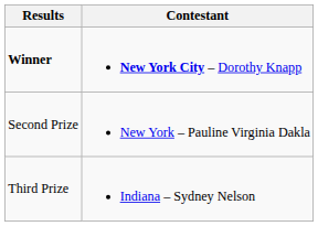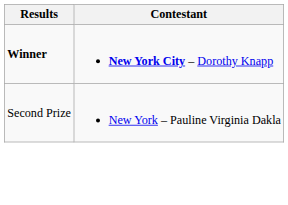 <table class="wikitable sortable" style="font-size: 95%;">
 <tr>
 <th>Results</th>
 <th>Contestant</th>
 </tr>
 <tr>
 <td><strong>Winner</strong></td>
 <td><br><ul><li><strong><a href='#'>New York City</a></strong> – <a href='#'>Dorothy Knapp</a></li></ul></td>
 </tr>
 <tr>
 <td>Second Prize</td>
 <td><br><ul><li><a href='#'>New York</a> – Pauline Virginia Dakla</li></ul></td>
 </tr>
-<tr>
-<td>Third Prize</td>
-<td><br><ul><li><a href='#'>Indiana</a> – Sydney Nelson</li></ul></td>
-</tr>
 </table>
